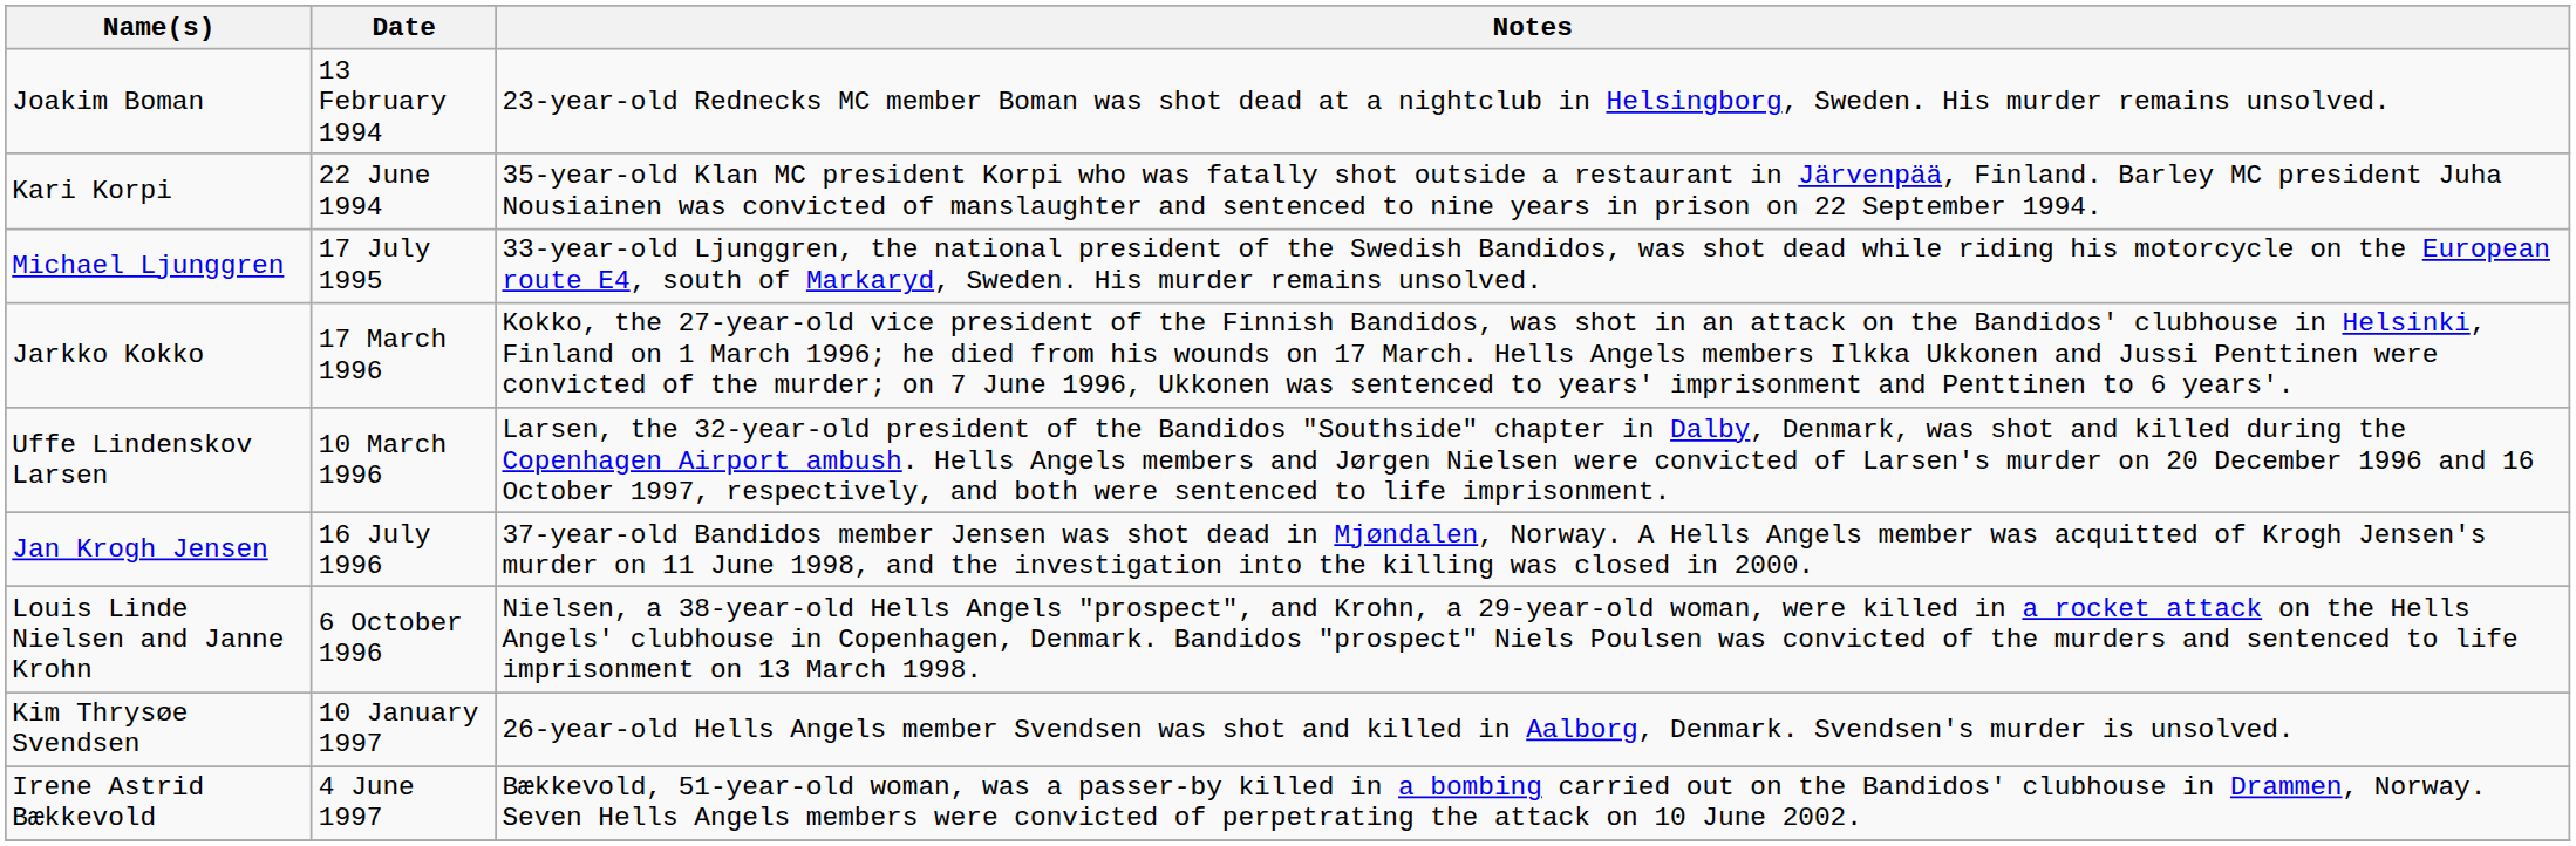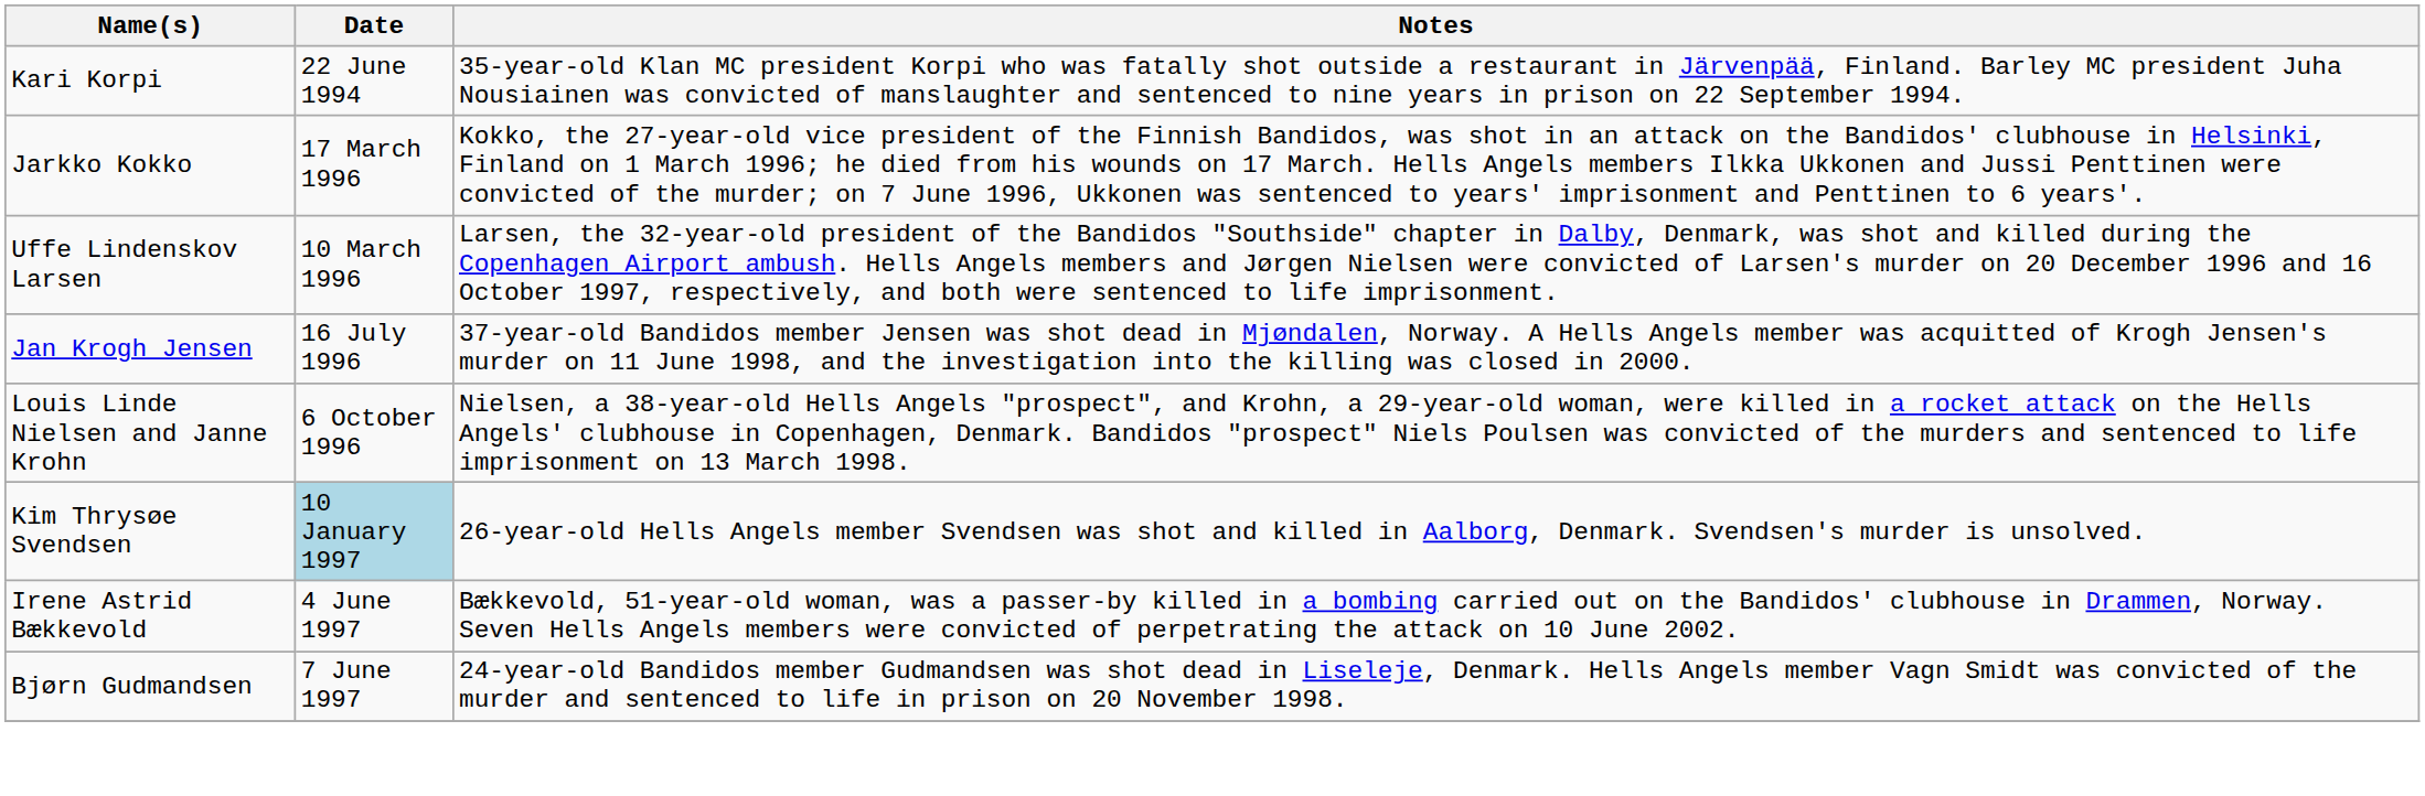 <table border="1" class="wikitable">
 <tr>
 <th>Name(s)</th>
 <th>Date</th>
 <th>Notes</th>
 </tr>
 <tr>
-<td>Joakim Boman</td>
-<td>13 February 1994</td>
-<td>23-year-old Rednecks MC member Boman was shot dead at a nightclub in <a href='#'>Helsingborg</a>, Sweden. His murder remains unsolved.</td>
-</tr>
-<tr>
 <td>Kari Korpi</td>
 <td>22 June 1994</td>
 <td>35-year-old Klan MC president Korpi who was fatally shot outside a restaurant in <a href='#'>Järvenpää</a>, Finland. Barley MC president Juha Nousiainen was convicted of manslaughter and sentenced to nine years in prison on 22 September 1994.</td>
-</tr>
-<tr>
-<td><a href='#'>Michael Ljunggren</a></td>
-<td>17 July 1995</td>
-<td>33-year-old Ljunggren, the national president of the Swedish Bandidos, was shot dead while riding his motorcycle on the <a href='#'>European route E4</a>, south of <a href='#'>Markaryd</a>, Sweden. His murder remains unsolved.</td>
 </tr>
 <tr>
 <td>Jarkko Kokko</td>
 <td>17 March 1996</td>
 <td>Kokko, the 27-year-old vice president of the Finnish Bandidos, was shot in an attack on the Bandidos' clubhouse in <a href='#'>Helsinki</a>, Finland on 1 March 1996; he died from his wounds on 17 March. Hells Angels members Ilkka Ukkonen and Jussi Penttinen were convicted of the murder; on 7 June 1996, Ukkonen was sentenced to  years' imprisonment and Penttinen to 6 years'.</td>
 </tr>
 <tr>
 <td>Uffe Lindenskov Larsen</td>
 <td>10 March 1996</td>
 <td>Larsen, the 32-year-old president of the Bandidos "Southside" chapter in <a href='#'>Dalby</a>, Denmark, was shot and killed during the <a href='#'>Copenhagen Airport ambush</a>. Hells Angels members  and Jørgen Nielsen were convicted of Larsen's murder on 20 December 1996 and 16 October 1997, respectively, and both were sentenced to life imprisonment.</td>
 </tr>
 <tr>
 <td><a href='#'>Jan Krogh Jensen</a></td>
 <td>16 July 1996</td>
 <td>37-year-old Bandidos member Jensen was shot dead in <a href='#'>Mjøndalen</a>, Norway. A Hells Angels member was acquitted of Krogh Jensen's murder on 11 June 1998, and the investigation into the killing was closed in 2000.</td>
 </tr>
 <tr>
 <td>Louis Linde Nielsen and Janne Krohn</td>
 <td>6 October 1996</td>
 <td>Nielsen, a 38-year-old Hells Angels "prospect", and Krohn, a 29-year-old woman, were killed in <a href='#'>a rocket attack</a> on the Hells Angels' clubhouse in Copenhagen, Denmark. Bandidos "prospect" Niels Poulsen was convicted of the murders and sentenced to life imprisonment on 13 March 1998.</td>
 </tr>
 <tr>
 <td>Kim Thrysøe Svendsen</td>
-<td>10 January 1997</td>
+<td style="background: lightblue;">10 January 1997</td>
 <td>26-year-old Hells Angels member Svendsen was shot and killed in <a href='#'>Aalborg</a>, Denmark. Svendsen's murder is unsolved.</td>
 </tr>
 <tr>
 <td>Irene Astrid Bækkevold</td>
 <td>4 June 1997</td>
 <td>Bækkevold, 51-year-old woman, was a passer-by killed in <a href='#'>a bombing</a> carried out on the Bandidos' clubhouse in <a href='#'>Drammen</a>, Norway. Seven Hells Angels members were convicted of perpetrating the attack on 10 June 2002.</td>
 </tr>
 <tr>
+<td>Bjørn Gudmandsen</td>
+<td>7 June 1997</td>
+<td>24-year-old Bandidos member Gudmandsen was shot dead in <a href='#'>Liseleje</a>, Denmark. Hells Angels member Vagn Smidt was convicted of the murder and sentenced to life in prison on 20 November 1998.</td>
+</tr>
+<tr>
 </tr>
 </table>
